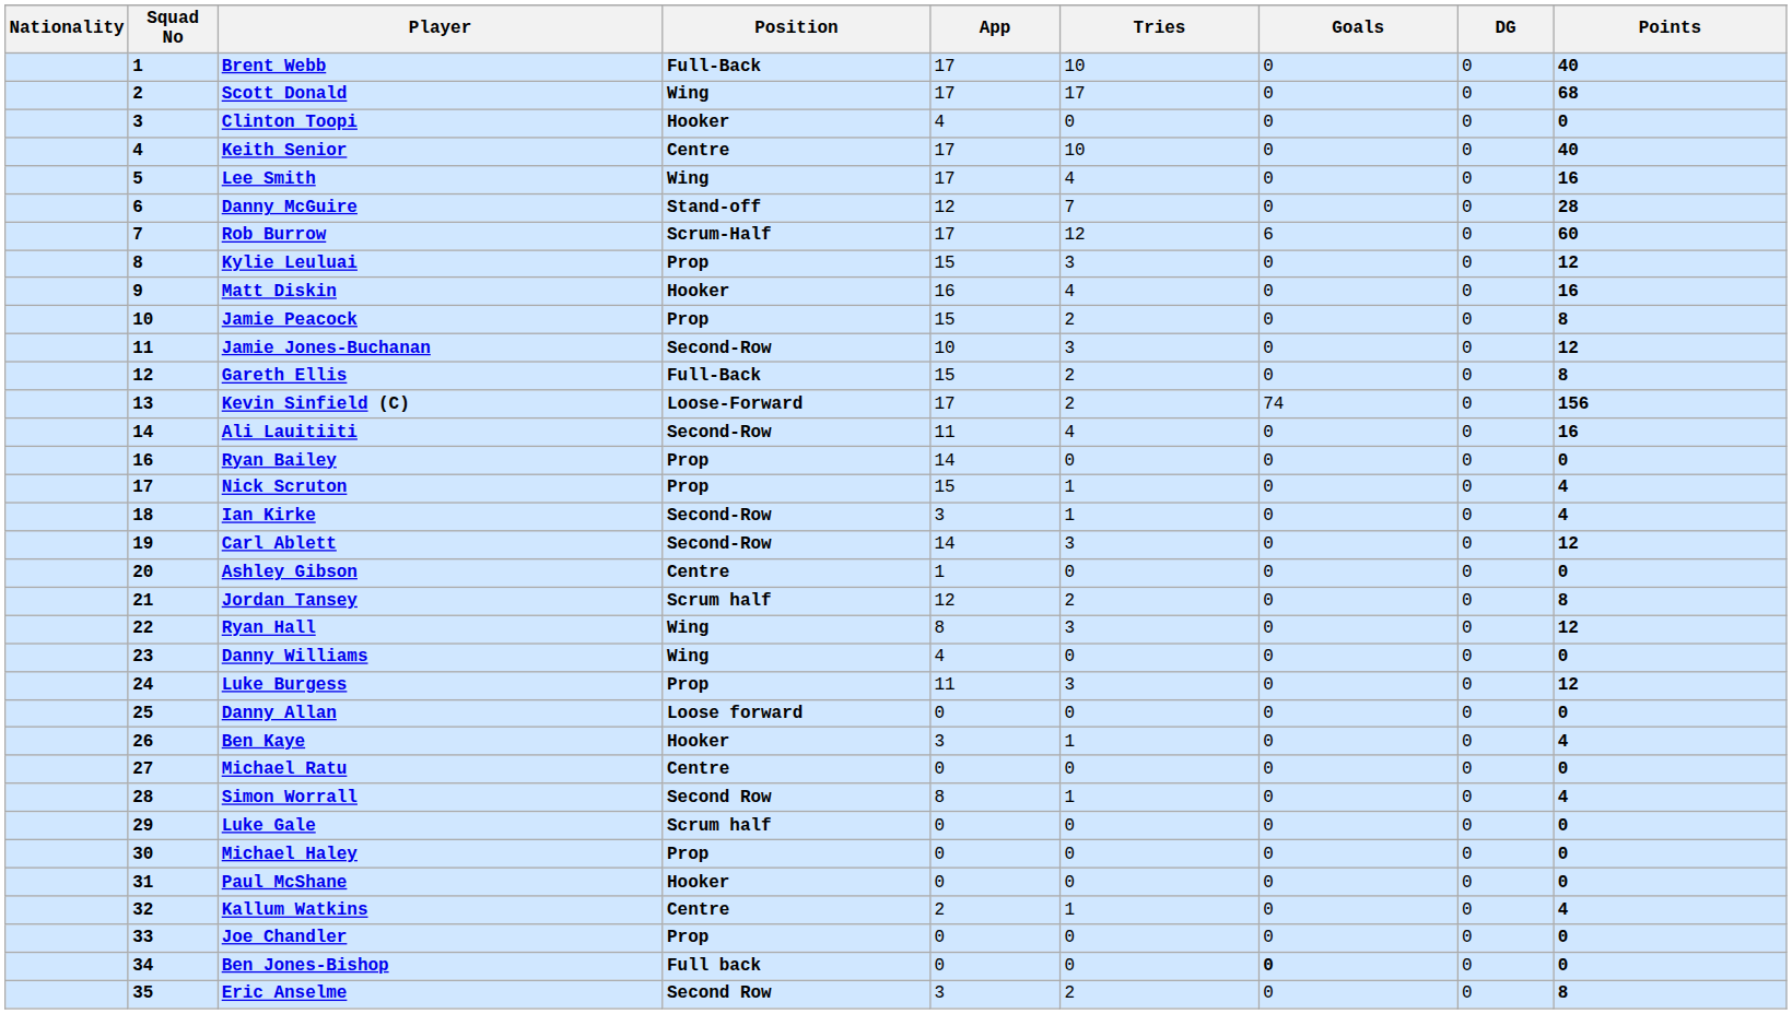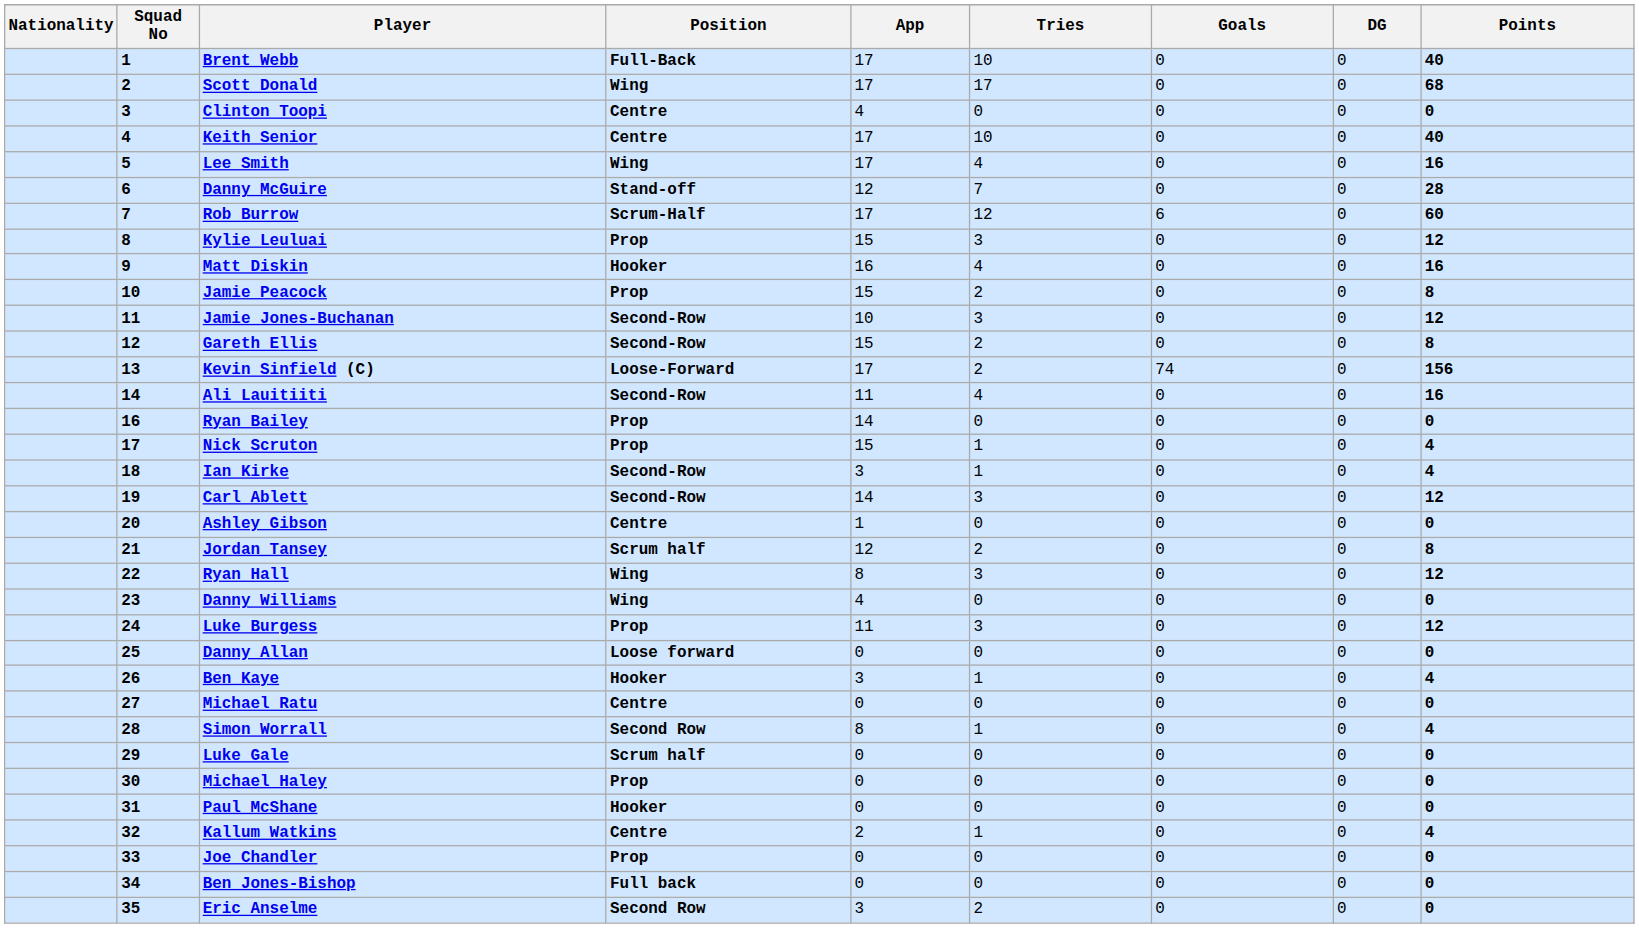 <table class="wikitable sortable" width="100%" style="font-size:95%">
 <tr bgcolor="#efefef">
 </tr>
 <tr bgcolor="#efefef">
 <th width=5%>Nationality</th>
 <th width=5%>Squad No</th>
 <th width=25%>Player</th>
 <th width=15%>Position</th>
 <th width="10">App</th>
 <th width="10">Tries</th>
 <th width="10">Goals</th>
 <th width="10">DG</th>
 <th width="10">Points</th>
 </tr>
 <tr bgcolor=#D0E7FF>
 <td align=centre></td>
 <td align=centre><strong>1</strong></td>
 <td><strong><a href='#'>Brent Webb</a></strong></td>
 <td align=centre><strong>Full-Back</strong></td>
 <td align=centre>17</td>
 <td align=centre>10</td>
 <td align=centre>0</td>
 <td align=centre>0</td>
 <td align=centre><strong>40</strong></td>
 </tr>
 <tr bgcolor=#D0E7FF>
 <td align=centre></td>
 <td align=centre><strong>2</strong></td>
 <td><strong><a href='#'>Scott Donald</a></strong></td>
 <td align=centre><strong>Wing</strong></td>
 <td align=centre>17</td>
 <td align=centre>17</td>
 <td align=centre>0</td>
 <td align=centre>0</td>
 <td align=centre><strong>68</strong></td>
 </tr>
 <tr bgcolor=#D0E7FF>
 <td align=centre></td>
 <td align=centre><strong>3</strong></td>
 <td><strong><a href='#'>Clinton Toopi</a></strong></td>
-<td align=centre><strong>Hooker</strong></td>
+<td align=centre><strong>Centre</strong></td>
 <td align=centre>4</td>
 <td align=centre>0</td>
 <td align=centre>0</td>
 <td align=centre>0</td>
 <td align=centre><strong>0</strong></td>
 </tr>
 <tr bgcolor=#D0E7FF>
 <td align=centre></td>
 <td align=centre><strong>4</strong></td>
 <td><strong><a href='#'>Keith Senior</a></strong></td>
 <td align=centre><strong>Centre</strong></td>
 <td align=centre>17</td>
 <td align=centre>10</td>
 <td align=centre>0</td>
 <td align=centre>0</td>
 <td align=centre><strong>40</strong></td>
 </tr>
 <tr bgcolor=#D0E7FF>
 <td align=centre></td>
 <td align=centre><strong>5</strong></td>
 <td><strong><a href='#'>Lee Smith</a></strong></td>
 <td align=centre><strong>Wing</strong></td>
 <td align=centre>17</td>
 <td align=centre>4</td>
 <td align=centre>0</td>
 <td align=centre>0</td>
 <td align=centre><strong>16</strong></td>
 </tr>
 <tr bgcolor=#D0E7FF>
 <td align=centre></td>
 <td align=centre><strong>6</strong></td>
 <td><strong><a href='#'>Danny McGuire</a></strong></td>
 <td align=centre><strong>Stand-off</strong></td>
 <td align=centre>12</td>
 <td align=centre>7</td>
 <td align=centre>0</td>
 <td align=centre>0</td>
 <td align=centre><strong>28</strong></td>
 </tr>
 <tr bgcolor=#D0E7FF>
 <td align=centre></td>
 <td align=centre><strong>7</strong></td>
 <td><strong><a href='#'>Rob Burrow</a></strong></td>
 <td align=centre><strong>Scrum-Half</strong></td>
 <td align=centre>17</td>
 <td align=centre>12</td>
 <td align=centre>6</td>
 <td align=centre>0</td>
 <td align=centre><strong>60</strong></td>
 </tr>
 <tr bgcolor=#D0E7FF>
 <td align=centre></td>
 <td align=centre><strong>8</strong></td>
 <td><strong><a href='#'>Kylie Leuluai</a></strong></td>
 <td align=centre><strong>Prop</strong></td>
 <td align=centre>15</td>
 <td align=centre>3</td>
 <td align=centre>0</td>
 <td align=centre>0</td>
 <td align=centre><strong>12</strong></td>
 </tr>
 <tr bgcolor=#D0E7FF>
 <td align=centre></td>
 <td align=centre><strong>9</strong></td>
 <td><strong><a href='#'>Matt Diskin</a></strong></td>
 <td align=centre><strong>Hooker</strong></td>
 <td align=centre>16</td>
 <td align=centre>4</td>
 <td align=centre>0</td>
 <td align=centre>0</td>
 <td align=centre><strong>16</strong></td>
 </tr>
 <tr bgcolor=#D0E7FF>
 <td align=centre></td>
 <td align=centre><strong>10</strong></td>
 <td><strong><a href='#'>Jamie Peacock</a></strong></td>
 <td align=centre><strong>Prop</strong></td>
 <td align=centre>15</td>
 <td align=centre>2</td>
 <td align=centre>0</td>
 <td align=centre>0</td>
 <td align=centre><strong>8</strong></td>
 </tr>
 <tr bgcolor=#D0E7FF>
 <td align=centre></td>
 <td align=centre><strong>11</strong></td>
 <td><strong><a href='#'>Jamie Jones-Buchanan</a></strong></td>
 <td align=centre><strong>Second-Row</strong></td>
 <td align=centre>10</td>
 <td align=centre>3</td>
 <td align=centre>0</td>
 <td align=centre>0</td>
 <td align=centre><strong>12</strong></td>
 </tr>
 <tr bgcolor=#D0E7FF>
 <td align=centre></td>
 <td align=centre><strong>12</strong></td>
 <td><strong><a href='#'>Gareth Ellis</a></strong></td>
-<td align=centre><strong>Full-Back</strong></td>
+<td align=centre><strong>Second-Row</strong></td>
 <td align=centre>15</td>
 <td align=centre>2</td>
 <td align=centre>0</td>
 <td align=centre>0</td>
 <td align=centre><strong>8</strong></td>
 </tr>
 <tr bgcolor=#D0E7FF>
 <td align=centre></td>
 <td align=centre><strong>13</strong></td>
 <td><strong><a href='#'>Kevin Sinfield</a> (C)</strong></td>
 <td align=centre><strong>Loose-Forward</strong></td>
 <td align=centre>17</td>
 <td align=centre>2</td>
 <td align=centre>74</td>
 <td align=centre>0</td>
 <td align=centre><strong>156</strong></td>
 </tr>
 <tr bgcolor=#D0E7FF>
 <td align=centre></td>
 <td align=centre><strong>14</strong></td>
 <td><strong><a href='#'>Ali Lauitiiti</a></strong></td>
 <td align=centre><strong>Second-Row</strong></td>
 <td align=centre>11</td>
 <td align=centre>4</td>
 <td align=centre>0</td>
 <td align=centre>0</td>
 <td align=centre><strong>16</strong></td>
 </tr>
 <tr bgcolor=#D0E7FF>
 <td align=centre></td>
 <td align=centre><strong>16</strong></td>
 <td><strong><a href='#'>Ryan Bailey</a></strong></td>
 <td align=centre><strong>Prop</strong></td>
 <td align=centre>14</td>
 <td align=centre>0</td>
 <td align=centre>0</td>
 <td align=centre>0</td>
 <td align=centre><strong>0</strong></td>
 </tr>
 <tr bgcolor=#D0E7FF>
 <td align=centre></td>
 <td align=centre><strong>17</strong></td>
 <td><strong><a href='#'>Nick Scruton</a></strong></td>
 <td align=centre><strong>Prop</strong></td>
 <td align=centre>15</td>
 <td align=centre>1</td>
 <td align=centre>0</td>
 <td align=centre>0</td>
 <td align=centre><strong>4</strong></td>
 </tr>
 <tr bgcolor=#D0E7FF>
 <td align=centre></td>
 <td align=centre><strong>18</strong></td>
 <td><strong><a href='#'>Ian Kirke</a></strong></td>
 <td align=centre><strong>Second-Row</strong></td>
 <td align=centre>3</td>
 <td align=centre>1</td>
 <td align=centre>0</td>
 <td align=centre>0</td>
 <td align=centre><strong>4</strong></td>
 </tr>
 <tr bgcolor=#D0E7FF>
 <td align=centre></td>
 <td align=centre><strong>19</strong></td>
 <td><strong><a href='#'>Carl Ablett</a></strong></td>
 <td align=centre><strong>Second-Row</strong></td>
 <td align=centre>14</td>
 <td align=centre>3</td>
 <td align=centre>0</td>
 <td align=centre>0</td>
 <td align=centre><strong>12</strong></td>
 </tr>
 <tr bgcolor=#D0E7FF>
 <td align=centre></td>
 <td align=centre><strong>20</strong></td>
 <td><strong><a href='#'>Ashley Gibson</a></strong></td>
 <td align=centre><strong>Centre</strong></td>
 <td align=centre>1</td>
 <td align=centre>0</td>
 <td align=centre>0</td>
 <td align=centre>0</td>
 <td align=centre><strong>0</strong></td>
 </tr>
 <tr bgcolor=#D0E7FF>
 <td align=centre></td>
 <td align=centre><strong>21</strong></td>
 <td><strong><a href='#'>Jordan Tansey</a></strong></td>
 <td align=centre><strong>Scrum half</strong></td>
 <td align=centre>12</td>
 <td align=centre>2</td>
 <td align=centre>0</td>
 <td align=centre>0</td>
 <td align=centre><strong>8</strong></td>
 </tr>
 <tr bgcolor=#D0E7FF>
 <td align=centre></td>
 <td align=centre><strong>22</strong></td>
 <td><strong><a href='#'>Ryan Hall</a></strong></td>
 <td align=centre><strong>Wing</strong></td>
 <td align=centre>8</td>
 <td align=centre>3</td>
 <td align=centre>0</td>
 <td align=centre>0</td>
 <td align=centre><strong>12</strong></td>
 </tr>
 <tr bgcolor=#D0E7FF>
 <td align=centre></td>
 <td align=centre><strong>23</strong></td>
 <td><strong><a href='#'>Danny Williams</a></strong></td>
 <td align=centre><strong>Wing</strong></td>
 <td align=centre>4</td>
 <td align=centre>0</td>
 <td align=centre>0</td>
 <td align=centre>0</td>
 <td align=centre><strong>0</strong></td>
 </tr>
 <tr bgcolor=#D0E7FF>
 <td align=centre></td>
 <td align=centre><strong>24</strong></td>
 <td><strong><a href='#'>Luke Burgess</a></strong></td>
 <td align=centre><strong>Prop</strong></td>
 <td align=centre>11</td>
 <td align=centre>3</td>
 <td align=centre>0</td>
 <td align=centre>0</td>
 <td align=centre><strong>12</strong></td>
 </tr>
 <tr bgcolor=#D0E7FF>
 <td align=centre></td>
 <td align=centre><strong>25</strong></td>
 <td><strong><a href='#'>Danny Allan</a></strong></td>
 <td align=centre><strong>Loose forward</strong></td>
 <td align=centre>0</td>
 <td align=centre>0</td>
 <td align=centre>0</td>
 <td align=centre>0</td>
 <td align=centre><strong>0</strong></td>
 </tr>
 <tr bgcolor=#D0E7FF>
 <td align=centre></td>
 <td align=centre><strong>26</strong></td>
 <td><strong><a href='#'>Ben Kaye</a></strong></td>
 <td align=centre><strong>Hooker</strong></td>
 <td align=centre>3</td>
 <td align=centre>1</td>
 <td align=centre>0</td>
 <td align=centre>0</td>
 <td align=centre><strong>4</strong></td>
 </tr>
 <tr bgcolor=#D0E7FF>
 <td align=centre></td>
 <td align=centre><strong>27</strong></td>
 <td><strong><a href='#'>Michael Ratu</a></strong></td>
 <td align=centre><strong>Centre</strong></td>
 <td align=centre>0</td>
 <td align=centre>0</td>
 <td align=centre>0</td>
 <td align=centre>0</td>
 <td align=centre><strong>0</strong></td>
 </tr>
 <tr bgcolor=#D0E7FF>
 <td align=centre></td>
 <td align=centre><strong>28</strong></td>
 <td><strong><a href='#'>Simon Worrall</a></strong></td>
 <td align=centre><strong>Second Row</strong></td>
 <td align=centre>8</td>
 <td align=centre>1</td>
 <td align=centre>0</td>
 <td align=centre>0</td>
 <td align=centre><strong>4</strong></td>
 </tr>
 <tr bgcolor=#D0E7FF>
 <td align=centre></td>
 <td align=centre><strong>29</strong></td>
 <td><strong><a href='#'>Luke Gale</a></strong></td>
 <td align=centre><strong>Scrum half</strong></td>
 <td align=centre>0</td>
 <td align=centre>0</td>
 <td align=centre>0</td>
 <td align=centre>0</td>
 <td align=centre><strong>0</strong></td>
 </tr>
 <tr bgcolor=#D0E7FF>
 <td align=centre></td>
 <td align=centre><strong>30</strong></td>
 <td><strong><a href='#'>Michael Haley</a></strong></td>
 <td align=centre><strong>Prop</strong></td>
 <td align=centre>0</td>
 <td align=centre>0</td>
 <td align=centre>0</td>
 <td align=centre>0</td>
 <td align=centre><strong>0</strong></td>
 </tr>
 <tr bgcolor=#D0E7FF>
 <td align=centre></td>
 <td align=centre><strong>31</strong></td>
 <td><strong><a href='#'>Paul McShane</a></strong></td>
 <td align=centre><strong>Hooker</strong></td>
 <td align=centre>0</td>
 <td align=centre>0</td>
 <td align=centre>0</td>
 <td align=centre>0</td>
 <td align=centre><strong>0</strong></td>
 </tr>
 <tr bgcolor=#D0E7FF>
 <td align=centre></td>
 <td align=centre><strong>32</strong></td>
 <td><strong><a href='#'>Kallum Watkins</a></strong></td>
 <td align=centre><strong>Centre</strong></td>
 <td align=centre>2</td>
 <td align=centre>1</td>
 <td align=centre>0</td>
 <td align=centre>0</td>
 <td align=centre><strong>4</strong></td>
 </tr>
 <tr bgcolor=#D0E7FF>
 <td align=centre></td>
 <td align=centre><strong>33</strong></td>
 <td><strong><a href='#'>Joe Chandler</a></strong></td>
 <td align=centre><strong>Prop</strong></td>
 <td align=centre>0</td>
 <td align=centre>0</td>
 <td align=centre>0</td>
 <td align=centre>0</td>
 <td align=centre><strong>0</strong></td>
 </tr>
 <tr bgcolor=#D0E7FF>
 <td align=centre></td>
 <td align=centre><strong>34</strong></td>
 <td><strong><a href='#'>Ben Jones-Bishop</a></strong></td>
 <td align=centre><strong>Full back</strong></td>
 <td align=centre>0</td>
 <td align=centre>0</td>
-<td align=centre><strong>0</strong></td>
+<td align=centre>0</td>
 <td align=centre>0</td>
 <td align=centre><strong>0</strong></td>
 </tr>
 <tr bgcolor=#D0E7FF>
 <td align=centre></td>
 <td align=centre><strong>35</strong></td>
 <td><strong><a href='#'>Eric Anselme</a></strong></td>
 <td align=centre><strong>Second Row</strong></td>
 <td align=centre>3</td>
 <td align=centre>2</td>
 <td align=centre>0</td>
 <td align=centre>0</td>
-<td align=centre><strong>8</strong></td>
+<td align=centre><strong>0</strong></td>
 </tr>
 </table>
